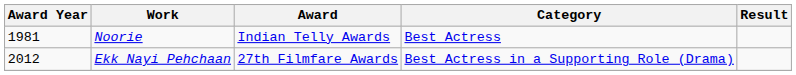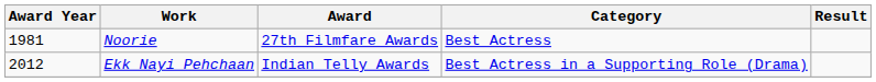 <table class="wikitable sortable">
 <tr>
 <th>Award Year</th>
 <th>Work</th>
 <th>Award</th>
 <th>Category</th>
 <th>Result</th>
 </tr>
 <tr>
 <td>1981</td>
 <td><em><a href='#'>Noorie</a></em></td>
-<td><a href='#'>Indian Telly Awards</a></td>
+<td><a href='#'>27th Filmfare Awards</a></td>
 <td><a href='#'>Best Actress</a></td>
 <td></td>
 </tr>
 <tr>
 <td>2012</td>
 <td><em><a href='#'>Ekk Nayi Pehchaan</a></em></td>
-<td><a href='#'>27th Filmfare Awards</a></td>
+<td><a href='#'>Indian Telly Awards</a></td>
 <td><a href='#'>Best Actress in a Supporting Role (Drama)</a></td>
 <td></td>
 </tr>
 <tr>
 </tr>
 </table>
